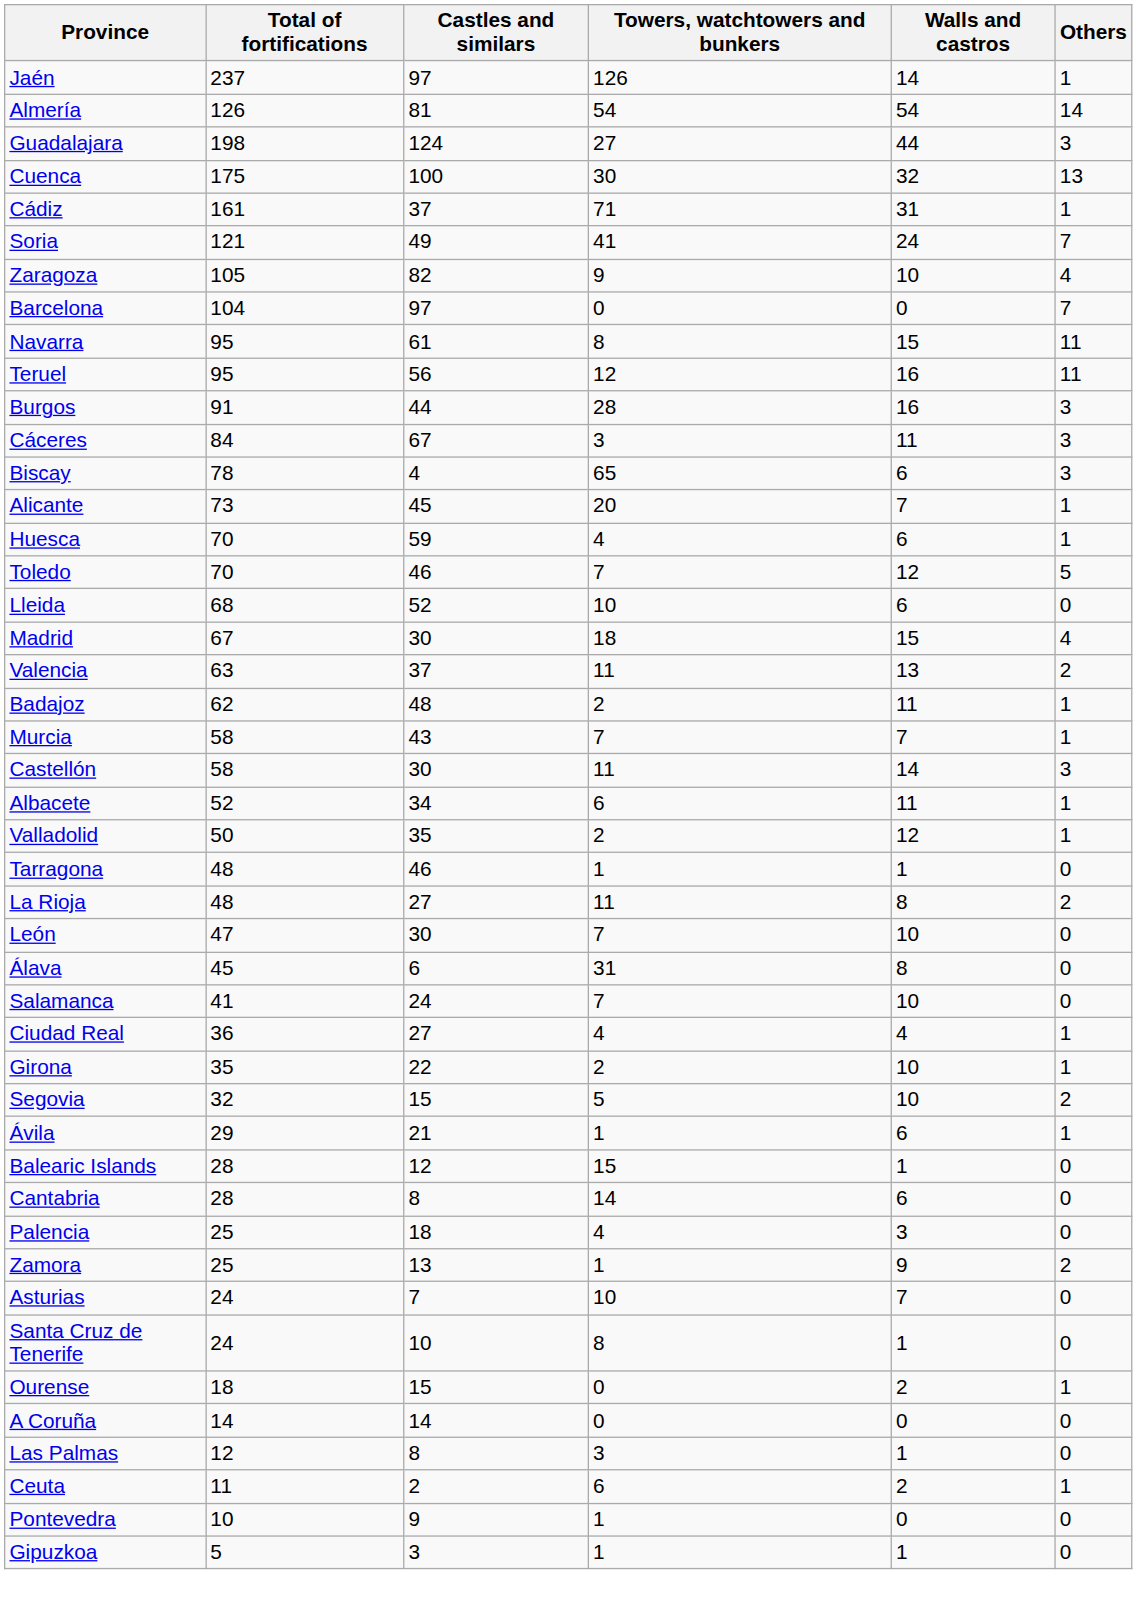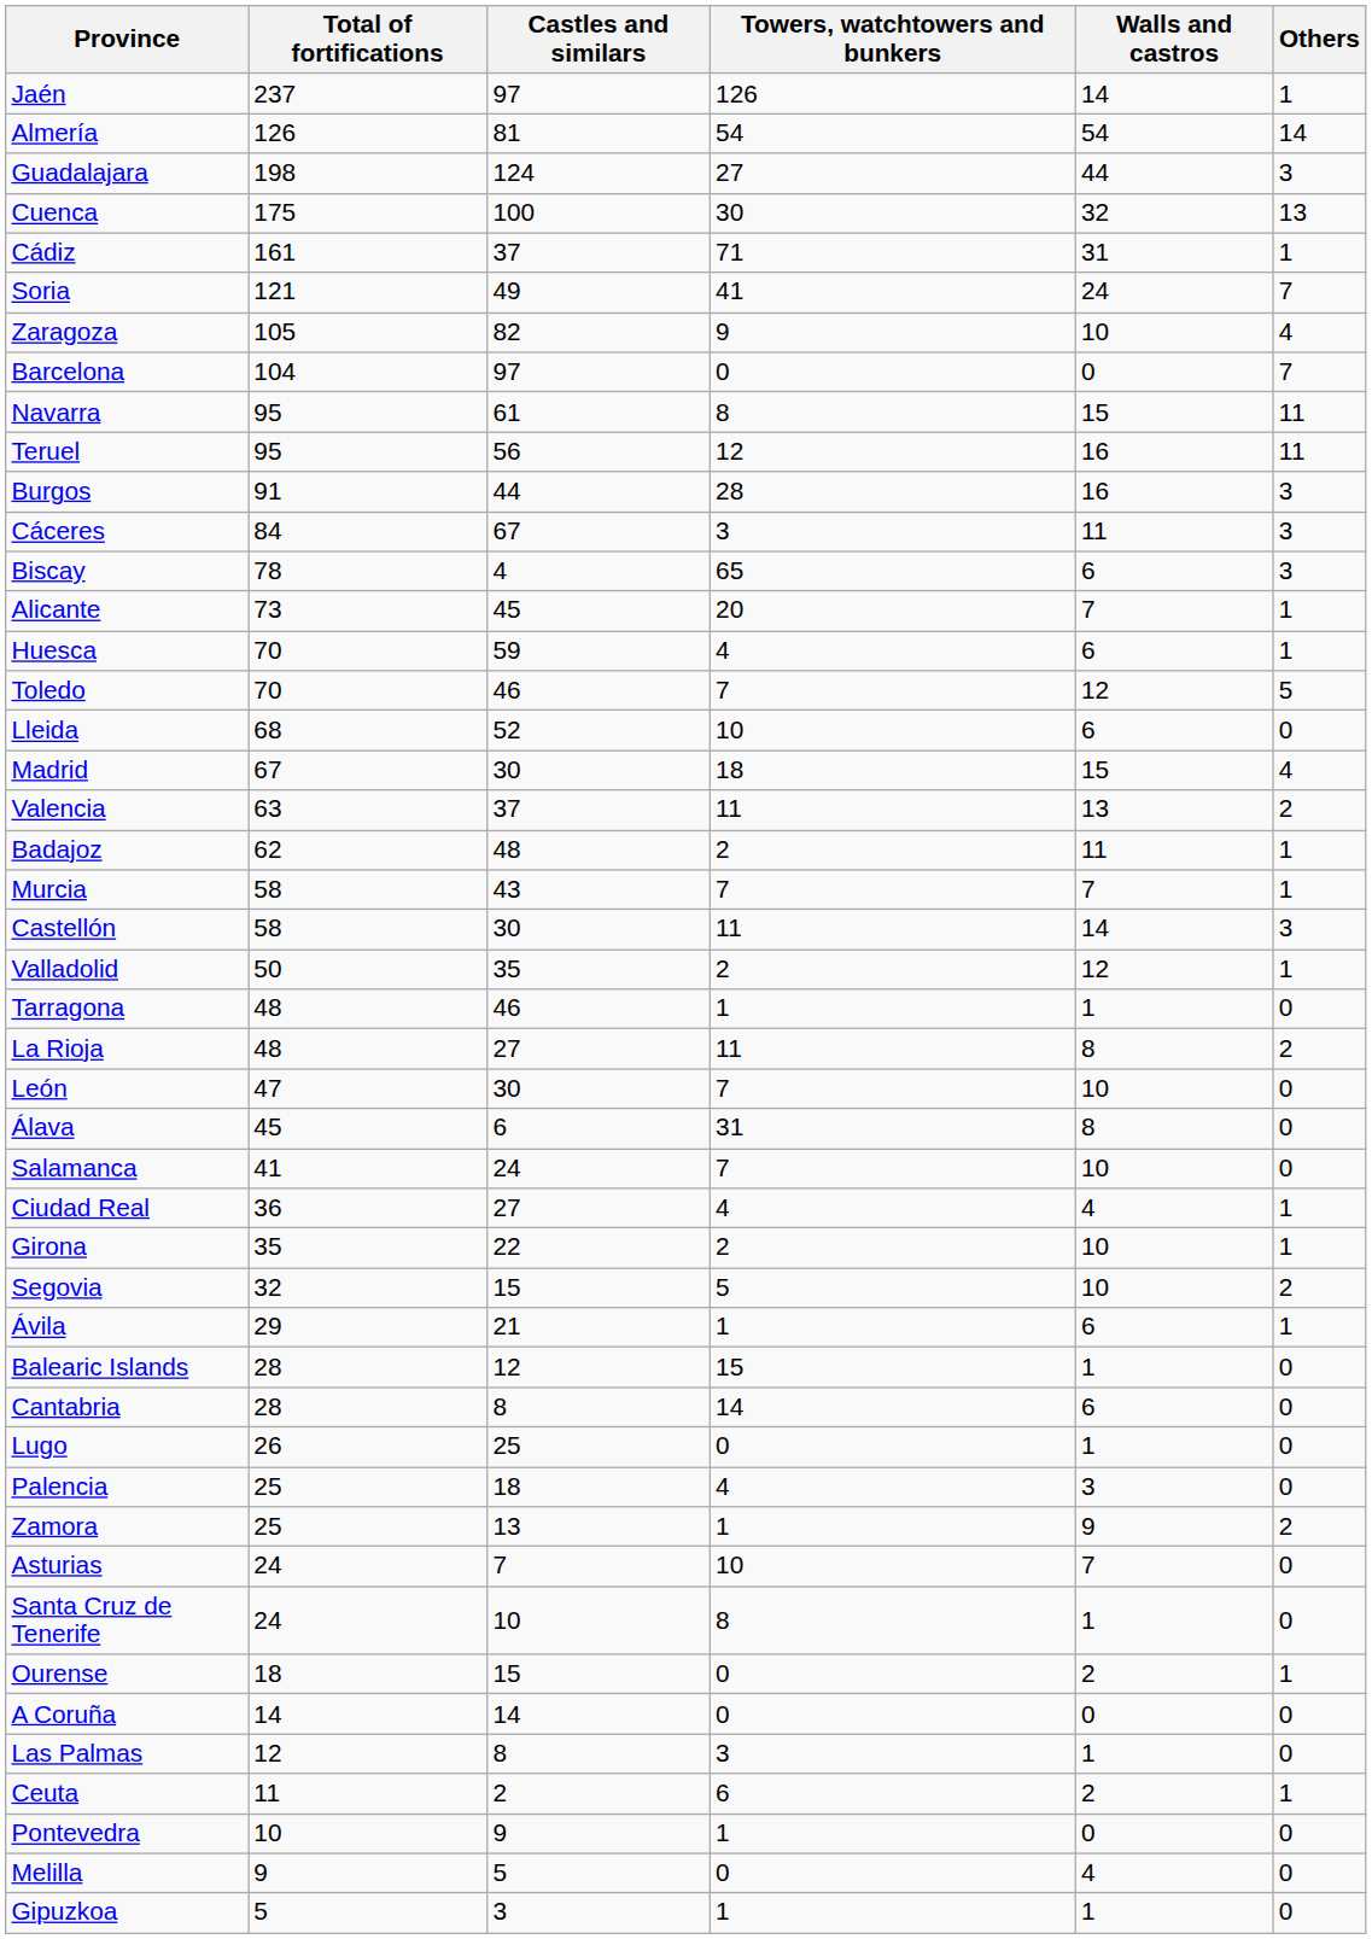 <table class="wikitable sortable">
 <tr>
 <th>Province</th>
 <th>Total of fortifications</th>
 <th>Castles and similars</th>
 <th>Towers, watchtowers and bunkers</th>
 <th>Walls and castros</th>
 <th>Others</th>
 </tr>
 <tr>
 <td><a href='#'>Jaén</a></td>
 <td>237</td>
 <td>97</td>
 <td>126</td>
 <td>14</td>
 <td>1</td>
 </tr>
 <tr>
 <td><a href='#'>Almería</a></td>
 <td>126</td>
 <td>81</td>
 <td>54</td>
 <td>54</td>
 <td>14</td>
 </tr>
 <tr>
 <td><a href='#'>Guadalajara</a></td>
 <td>198</td>
 <td>124</td>
 <td>27</td>
 <td>44</td>
 <td>3</td>
 </tr>
 <tr>
 <td><a href='#'>Cuenca</a></td>
 <td>175</td>
 <td>100</td>
 <td>30</td>
 <td>32</td>
 <td>13</td>
 </tr>
 <tr>
 <td><a href='#'>Cádiz</a></td>
 <td>161</td>
 <td>37</td>
 <td>71</td>
 <td>31</td>
 <td>1</td>
 </tr>
 <tr>
 <td><a href='#'>Soria</a></td>
 <td>121</td>
 <td>49</td>
 <td>41</td>
 <td>24</td>
 <td>7</td>
 </tr>
 <tr>
 <td><a href='#'>Zaragoza</a></td>
 <td>105</td>
 <td>82</td>
 <td>9</td>
 <td>10</td>
 <td>4</td>
 </tr>
 <tr>
 <td><a href='#'>Barcelona</a></td>
 <td>104</td>
 <td>97</td>
 <td>0</td>
 <td>0</td>
 <td>7</td>
 </tr>
 <tr>
 <td><a href='#'>Navarra</a></td>
 <td>95</td>
 <td>61</td>
 <td>8</td>
 <td>15</td>
 <td>11</td>
 </tr>
 <tr>
 <td><a href='#'>Teruel</a></td>
 <td>95</td>
 <td>56</td>
 <td>12</td>
 <td>16</td>
 <td>11</td>
 </tr>
 <tr>
 <td><a href='#'>Burgos</a></td>
 <td>91</td>
 <td>44</td>
 <td>28</td>
 <td>16</td>
 <td>3</td>
 </tr>
 <tr>
 <td><a href='#'>Cáceres</a></td>
 <td>84</td>
 <td>67</td>
 <td>3</td>
 <td>11</td>
 <td>3</td>
 </tr>
 <tr>
 <td><a href='#'>Biscay</a></td>
 <td>78</td>
 <td>4</td>
 <td>65</td>
 <td>6</td>
 <td>3</td>
 </tr>
 <tr>
 <td><a href='#'>Alicante</a></td>
 <td>73</td>
 <td>45</td>
 <td>20</td>
 <td>7</td>
 <td>1</td>
 </tr>
 <tr>
 <td><a href='#'>Huesca</a></td>
 <td>70</td>
 <td>59</td>
 <td>4</td>
 <td>6</td>
 <td>1</td>
 </tr>
 <tr>
 <td><a href='#'>Toledo</a></td>
 <td>70</td>
 <td>46</td>
 <td>7</td>
 <td>12</td>
 <td>5</td>
 </tr>
 <tr>
 <td><a href='#'>Lleida</a></td>
 <td>68</td>
 <td>52</td>
 <td>10</td>
 <td>6</td>
 <td>0</td>
 </tr>
 <tr>
 <td><a href='#'>Madrid</a></td>
 <td>67</td>
 <td>30</td>
 <td>18</td>
 <td>15</td>
 <td>4</td>
 </tr>
 <tr>
 <td><a href='#'>Valencia</a></td>
 <td>63</td>
 <td>37</td>
 <td>11</td>
 <td>13</td>
 <td>2</td>
 </tr>
 <tr>
 <td><a href='#'>Badajoz</a></td>
 <td>62</td>
 <td>48</td>
 <td>2</td>
 <td>11</td>
 <td>1</td>
 </tr>
 <tr>
 <td><a href='#'>Murcia</a></td>
 <td>58</td>
 <td>43</td>
 <td>7</td>
 <td>7</td>
 <td>1</td>
 </tr>
 <tr>
 <td><a href='#'>Castellón</a></td>
 <td>58</td>
 <td>30</td>
 <td>11</td>
 <td>14</td>
 <td>3</td>
 </tr>
 <tr>
-<td><a href='#'>Albacete</a></td>
-<td>52</td>
-<td>34</td>
-<td>6</td>
-<td>11</td>
-<td>1</td>
-</tr>
-<tr>
 <td><a href='#'>Valladolid</a></td>
 <td>50</td>
 <td>35</td>
 <td>2</td>
 <td>12</td>
 <td>1</td>
 </tr>
 <tr>
 <td><a href='#'>Tarragona</a></td>
 <td>48</td>
 <td>46</td>
 <td>1</td>
 <td>1</td>
 <td>0</td>
 </tr>
 <tr>
 <td><a href='#'>La Rioja</a></td>
 <td>48</td>
 <td>27</td>
 <td>11</td>
 <td>8</td>
 <td>2</td>
 </tr>
 <tr>
 <td><a href='#'>León</a></td>
 <td>47</td>
 <td>30</td>
 <td>7</td>
 <td>10</td>
 <td>0</td>
 </tr>
 <tr>
 <td><a href='#'>Álava</a></td>
 <td>45</td>
 <td>6</td>
 <td>31</td>
 <td>8</td>
 <td>0</td>
 </tr>
 <tr>
 <td><a href='#'>Salamanca</a></td>
 <td>41</td>
 <td>24</td>
 <td>7</td>
 <td>10</td>
 <td>0</td>
 </tr>
 <tr>
 <td><a href='#'>Ciudad Real</a></td>
 <td>36</td>
 <td>27</td>
 <td>4</td>
 <td>4</td>
 <td>1</td>
 </tr>
 <tr>
 <td><a href='#'>Girona</a></td>
 <td>35</td>
 <td>22</td>
 <td>2</td>
 <td>10</td>
 <td>1</td>
 </tr>
 <tr>
 <td><a href='#'>Segovia</a></td>
 <td>32</td>
 <td>15</td>
 <td>5</td>
 <td>10</td>
 <td>2</td>
 </tr>
 <tr>
 <td><a href='#'>Ávila</a></td>
 <td>29</td>
 <td>21</td>
 <td>1</td>
 <td>6</td>
 <td>1</td>
 </tr>
 <tr>
 <td><a href='#'>Balearic Islands</a></td>
 <td>28</td>
 <td>12</td>
 <td>15</td>
 <td>1</td>
 <td>0</td>
 </tr>
 <tr>
 <td><a href='#'>Cantabria</a></td>
 <td>28</td>
 <td>8</td>
 <td>14</td>
 <td>6</td>
 <td>0</td>
 </tr>
 <tr>
+<td><a href='#'>Lugo</a></td>
+<td>26</td>
+<td>25</td>
+<td>0</td>
+<td>1</td>
+<td>0</td>
+</tr>
+<tr>
 <td><a href='#'>Palencia</a></td>
 <td>25</td>
 <td>18</td>
 <td>4</td>
 <td>3</td>
 <td>0</td>
 </tr>
 <tr>
 <td><a href='#'>Zamora</a></td>
 <td>25</td>
 <td>13</td>
 <td>1</td>
 <td>9</td>
 <td>2</td>
 </tr>
 <tr>
 <td><a href='#'>Asturias</a></td>
 <td>24</td>
 <td>7</td>
 <td>10</td>
 <td>7</td>
 <td>0</td>
 </tr>
 <tr>
 <td><a href='#'>Santa Cruz de Tenerife</a></td>
 <td>24</td>
 <td>10</td>
 <td>8</td>
 <td>1</td>
 <td>0</td>
 </tr>
 <tr>
 <td><a href='#'>Ourense</a></td>
 <td>18</td>
 <td>15</td>
 <td>0</td>
 <td>2</td>
 <td>1</td>
 </tr>
 <tr>
 <td><a href='#'>A Coruña</a></td>
 <td>14</td>
 <td>14</td>
 <td>0</td>
 <td>0</td>
 <td>0</td>
 </tr>
 <tr>
 <td><a href='#'>Las Palmas</a></td>
 <td>12</td>
 <td>8</td>
 <td>3</td>
 <td>1</td>
 <td>0</td>
 </tr>
 <tr>
 <td><a href='#'>Ceuta</a></td>
 <td>11</td>
 <td>2</td>
 <td>6</td>
 <td>2</td>
 <td>1</td>
 </tr>
 <tr>
 <td><a href='#'>Pontevedra</a></td>
 <td>10</td>
 <td>9</td>
 <td>1</td>
 <td>0</td>
 <td>0</td>
 </tr>
 <tr>
+<td><a href='#'>Melilla</a></td>
+<td>9</td>
+<td>5</td>
+<td>0</td>
+<td>4</td>
+<td>0</td>
+</tr>
+<tr>
 <td><a href='#'>Gipuzkoa</a></td>
 <td>5</td>
 <td>3</td>
 <td>1</td>
 <td>1</td>
 <td>0</td>
 </tr>
 </table>
